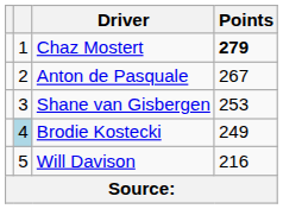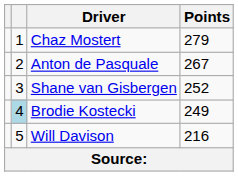 <table class="wikitable" style="font-size: 85%;">
 <tr>
 <th scope="col"></th>
 <th scope="col"></th>
 <th scope="col">Driver</th>
 <th scope="col">Points</th>
 </tr>
 <tr>
 <td align="left"></td>
 <td align="center">1</td>
 <td> <a href='#'>Chaz Mostert</a></td>
-<td align="left"><strong>279</strong></td>
+<td align="left">279</td>
 </tr>
 <tr>
 <td align="left"></td>
 <td align="center">2</td>
 <td> <a href='#'>Anton de Pasquale</a></td>
 <td align="left">267</td>
 </tr>
 <tr>
 <td align="left"></td>
 <td align="center">3</td>
 <td> <a href='#'>Shane van Gisbergen</a></td>
-<td align="left">253</td>
+<td align="left">252</td>
 </tr>
 <tr>
 <td align="left"></td>
 <td align="center" style="background: lightblue;">4</td>
 <td> <a href='#'>Brodie Kostecki</a></td>
 <td align="left">249</td>
 </tr>
 <tr>
 <td align="left"></td>
 <td align="center">5</td>
 <td> <a href='#'>Will Davison</a></td>
 <td align="left">216</td>
 </tr>
 <tr>
 <th colspan=4>Source:</th>
 </tr>
 </table>
